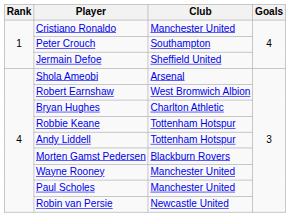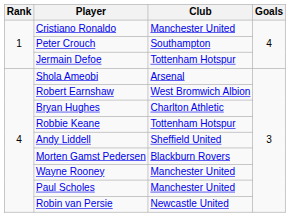 <table class="wikitable sortable" style="text-align:center">
 <tr>
 <th>Rank</th>
 <th>Player</th>
 <th>Club</th>
 <th>Goals</th>
 </tr>
 <tr>
 <td rowspan="3">1</td>
 <td align="left"> <a href='#'>Cristiano Ronaldo</a></td>
 <td align="left"><a href='#'>Manchester United</a></td>
 <td rowspan="3">4</td>
 </tr>
 <tr>
 <td align="left"> <a href='#'>Peter Crouch</a></td>
 <td align="left"><a href='#'>Southampton</a></td>
 </tr>
 <tr>
 <td align="left"> <a href='#'>Jermain Defoe</a></td>
-<td align="left"><a href='#'>Sheffield United</a></td>
+<td align="left"><a href='#'>Tottenham Hotspur</a></td>
 </tr>
 <tr>
 <td rowspan="9">4</td>
 <td align="left"> <a href='#'>Shola Ameobi</a></td>
 <td align="left"><a href='#'>Arsenal</a></td>
 <td rowspan="9">3</td>
 </tr>
 <tr>
 <td align="left"> <a href='#'>Robert Earnshaw</a></td>
 <td align="left"><a href='#'>West Bromwich Albion</a></td>
 </tr>
 <tr>
 <td align="left"> <a href='#'>Bryan Hughes</a></td>
 <td align="left"><a href='#'>Charlton Athletic</a></td>
 </tr>
 <tr>
 <td align="left"> <a href='#'>Robbie Keane</a></td>
 <td align="left"><a href='#'>Tottenham Hotspur</a></td>
 </tr>
 <tr>
 <td align="left"> <a href='#'>Andy Liddell</a></td>
-<td align="left"><a href='#'>Tottenham Hotspur</a></td>
+<td align="left"><a href='#'>Sheffield United</a></td>
 </tr>
 <tr>
 <td align="left"> <a href='#'>Morten Gamst Pedersen</a></td>
 <td align="left"><a href='#'>Blackburn Rovers</a></td>
 </tr>
 <tr>
 <td align="left"> <a href='#'>Wayne Rooney</a></td>
 <td align="left"><a href='#'>Manchester United</a></td>
 </tr>
 <tr>
 <td align="left"> <a href='#'>Paul Scholes</a></td>
 <td align="left"><a href='#'>Manchester United</a></td>
 </tr>
 <tr>
 <td align="left"> <a href='#'>Robin van Persie</a></td>
 <td align="left"><a href='#'>Newcastle United</a></td>
 </tr>
 </table>
